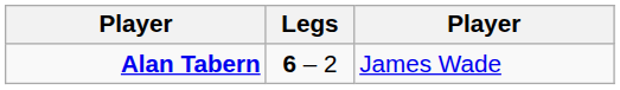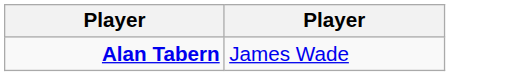 <table class=wikitable style="text-align:center">
 <tr>
 <th width=163>Player</th>
-<th width=50>Legs</th>
 <th width=163>Player</th>
 </tr>
 <tr align=left>
 <td align=right><strong><a href='#'>Alan Tabern</a></strong> </td>
-<td align=center><strong>6</strong> – 2</td>
 <td> <a href='#'>James Wade</a></td>
 </tr>
 </table>
